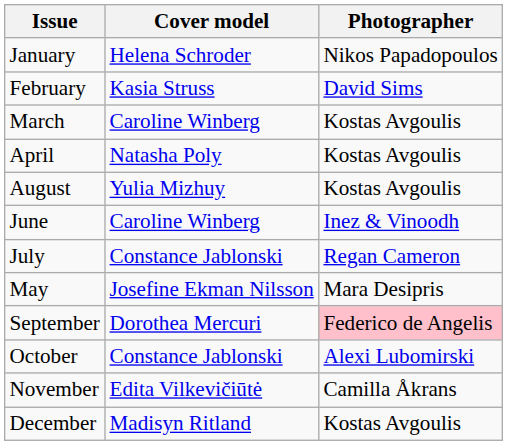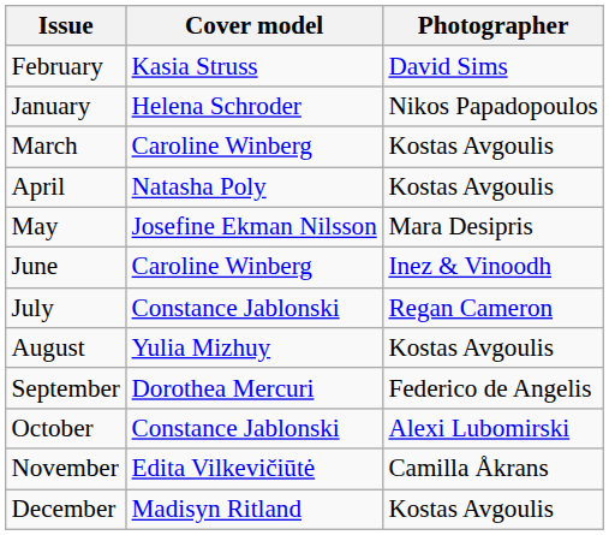 <table class="sortable wikitable">
 <tr>
 <th>Issue</th>
 <th>Cover model</th>
 <th>Photographer</th>
 </tr>
 <tr>
+<td>February</td>
+<td><a href='#'>Kasia Struss</a></td>
+<td><a href='#'>David Sims</a></td>
+</tr>
+<tr>
 <td>January</td>
 <td><a href='#'>Helena Schroder</a></td>
 <td>Nikos Papadopoulos</td>
-</tr>
-<tr>
-<td>February</td>
-<td><a href='#'>Kasia Struss</a></td>
-<td><a href='#'>David Sims</a></td>
 </tr>
 <tr>
 <td>March</td>
 <td><a href='#'>Caroline Winberg</a></td>
 <td>Kostas Avgoulis</td>
 </tr>
 <tr>
 <td>April</td>
 <td><a href='#'>Natasha Poly</a></td>
 <td>Kostas Avgoulis</td>
 </tr>
 <tr>
-<td>August</td>
-<td><a href='#'>Yulia Mizhuy</a></td>
-<td>Kostas Avgoulis</td>
+<td>May</td>
+<td><a href='#'>Josefine Ekman Nilsson</a></td>
+<td>Mara Desipris</td>
 </tr>
 <tr>
 <td>June</td>
 <td><a href='#'>Caroline Winberg</a></td>
 <td><a href='#'>Inez & Vinoodh</a></td>
 </tr>
 <tr>
 <td>July</td>
 <td><a href='#'>Constance Jablonski</a></td>
 <td><a href='#'>Regan Cameron</a></td>
 </tr>
 <tr>
-<td>May</td>
-<td><a href='#'>Josefine Ekman Nilsson</a></td>
-<td>Mara Desipris</td>
+<td>August</td>
+<td><a href='#'>Yulia Mizhuy</a></td>
+<td>Kostas Avgoulis</td>
 </tr>
 <tr>
 <td>September</td>
 <td><a href='#'>Dorothea Mercuri</a></td>
-<td style="background: pink;">Federico de Angelis</td>
+<td>Federico de Angelis</td>
 </tr>
 <tr>
 <td>October</td>
 <td><a href='#'>Constance Jablonski</a></td>
 <td><a href='#'>Alexi Lubomirski</a></td>
 </tr>
 <tr>
 <td>November</td>
 <td><a href='#'>Edita Vilkevičiūtė</a></td>
 <td>Camilla Åkrans</td>
 </tr>
 <tr>
 <td>December</td>
 <td><a href='#'>Madisyn Ritland</a></td>
 <td>Kostas Avgoulis</td>
 </tr>
 </table>
